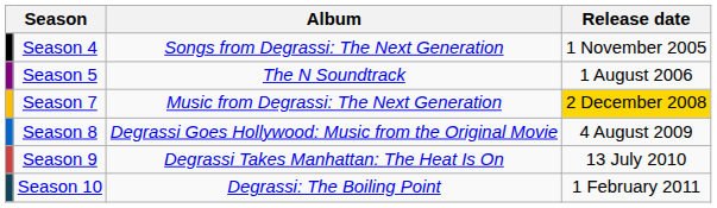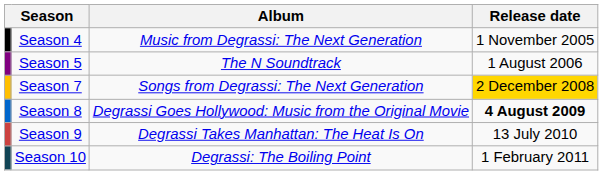 <table class="wikitable" style="text-align: center;">
 <tr>
 <th colspan=2>Season</th>
 <th>Album</th>
 <th>Release date</th>
 </tr>
 <tr>
 <td bgcolor="000000"></td>
 <td><a href='#'>Season 4</a></td>
-<td><em><a href='#'>Songs from Degrassi: The Next Generation</a></em></td>
+<td><em><a href='#'>Music from Degrassi: The Next Generation</a></em></td>
 <td>1 November 2005</td>
 </tr>
 <tr>
 <td bgcolor="800080"></td>
 <td><a href='#'>Season 5</a></td>
 <td><em><a href='#'>The N Soundtrack</a></em></td>
 <td>1 August 2006</td>
 </tr>
 <tr>
 <td bgcolor="#FFBF00"></td>
 <td><a href='#'>Season 7</a></td>
-<td><em><a href='#'>Music from Degrassi: The Next Generation</a></em></td>
+<td><em><a href='#'>Songs from Degrassi: The Next Generation</a></em></td>
 <td style="background: gold;">2 December 2008</td>
 </tr>
 <tr>
 <td bgcolor="#06C"></td>
 <td><a href='#'>Season 8</a></td>
 <td><em><a href='#'>Degrassi Goes Hollywood: Music from the Original Movie</a></em></td>
-<td>4 August 2009</td>
+<td><strong>4 August 2009</strong></td>
 </tr>
 <tr>
 <td bgcolor="CC4240"></td>
 <td><a href='#'>Season 9</a></td>
 <td><em><a href='#'>Degrassi Takes Manhattan: The Heat Is On</a></em></td>
 <td>13 July 2010</td>
 </tr>
 <tr>
 <td bgcolor="114455"></td>
 <td><a href='#'>Season 10</a></td>
 <td><em><a href='#'>Degrassi: The Boiling Point</a></em></td>
 <td>1 February 2011</td>
 </tr>
 </table>
